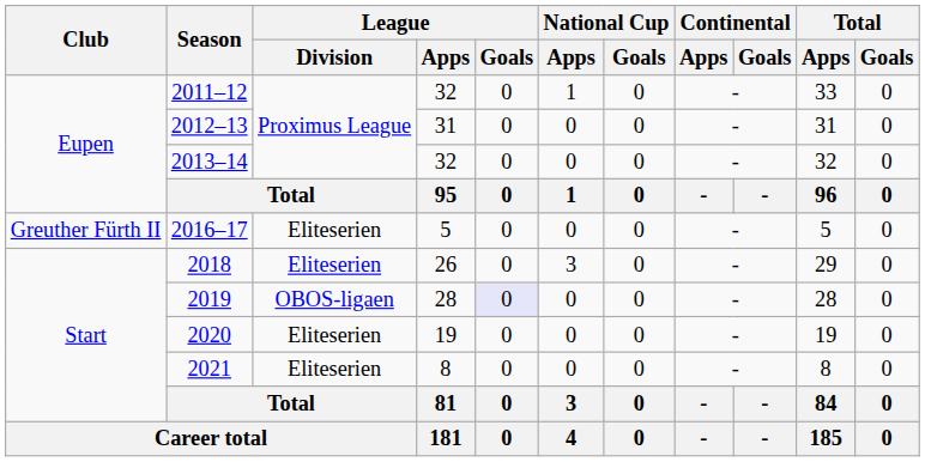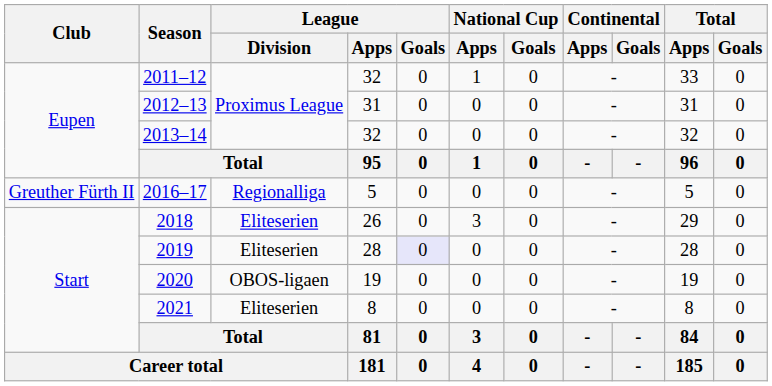 <table class="wikitable" style="text-align:center">
 <tr>
 <th rowspan="2">Club</th>
 <th rowspan="2">Season</th>
 <th colspan="3">League</th>
 <th colspan="2">National Cup</th>
 <th colspan="2">Continental</th>
 <th colspan="2">Total</th>
 </tr>
 <tr>
 <th>Division</th>
 <th>Apps</th>
 <th>Goals</th>
 <th>Apps</th>
 <th>Goals</th>
 <th>Apps</th>
 <th>Goals</th>
 <th>Apps</th>
 <th>Goals</th>
 </tr>
 <tr>
 <td rowspan="4"><a href='#'>Eupen</a></td>
 <td><a href='#'>2011–12</a></td>
 <td rowspan="3"><a href='#'>Proximus League</a></td>
 <td>32</td>
 <td>0</td>
 <td>1</td>
 <td>0</td>
 <td colspan="2">-</td>
 <td>33</td>
 <td>0</td>
 </tr>
 <tr>
 <td><a href='#'>2012–13</a></td>
 <td>31</td>
 <td>0</td>
 <td>0</td>
 <td>0</td>
 <td colspan="2">-</td>
 <td>31</td>
 <td>0</td>
 </tr>
 <tr>
 <td><a href='#'>2013–14</a></td>
 <td>32</td>
 <td>0</td>
 <td>0</td>
 <td>0</td>
 <td colspan="2">-</td>
 <td>32</td>
 <td>0</td>
 </tr>
 <tr>
 <th colspan="2">Total</th>
 <th>95</th>
 <th>0</th>
 <th>1</th>
 <th>0</th>
 <th>-</th>
 <th>-</th>
 <th>96</th>
 <th>0</th>
 </tr>
 <tr>
 <td><a href='#'>Greuther Fürth II</a></td>
 <td><a href='#'>2016–17</a></td>
-<td>Eliteserien</td>
+<td><a href='#'>Regionalliga</a></td>
 <td>5</td>
 <td>0</td>
 <td>0</td>
 <td>0</td>
 <td colspan="2">-</td>
 <td>5</td>
 <td>0</td>
 </tr>
 <tr>
 <td rowspan="5"><a href='#'>Start</a></td>
 <td><a href='#'>2018</a></td>
 <td><a href='#'>Eliteserien</a></td>
 <td>26</td>
 <td>0</td>
 <td>3</td>
 <td>0</td>
 <td colspan="2">-</td>
 <td>29</td>
 <td>0</td>
 </tr>
 <tr>
 <td><a href='#'>2019</a></td>
-<td><a href='#'>OBOS-ligaen</a></td>
+<td>Eliteserien</td>
 <td>28</td>
 <td style="background: lavender;">0</td>
 <td>0</td>
 <td>0</td>
 <td colspan="2">-</td>
 <td>28</td>
 <td>0</td>
 </tr>
 <tr>
 <td><a href='#'>2020</a></td>
-<td>Eliteserien</td>
+<td>OBOS-ligaen</td>
 <td>19</td>
 <td>0</td>
 <td>0</td>
 <td>0</td>
 <td colspan="2">-</td>
 <td>19</td>
 <td>0</td>
 </tr>
 <tr>
 <td><a href='#'>2021</a></td>
 <td>Eliteserien</td>
 <td>8</td>
 <td>0</td>
 <td>0</td>
 <td>0</td>
 <td colspan="2">-</td>
 <td>8</td>
 <td>0</td>
 </tr>
 <tr>
 <th colspan="2">Total</th>
 <th>81</th>
 <th>0</th>
 <th>3</th>
 <th>0</th>
 <th>-</th>
 <th>-</th>
 <th>84</th>
 <th>0</th>
 </tr>
 <tr>
 <th colspan="3">Career total</th>
 <th>181</th>
 <th>0</th>
 <th>4</th>
 <th>0</th>
 <th>-</th>
 <th>-</th>
 <th>185</th>
 <th>0</th>
 </tr>
 </table>
